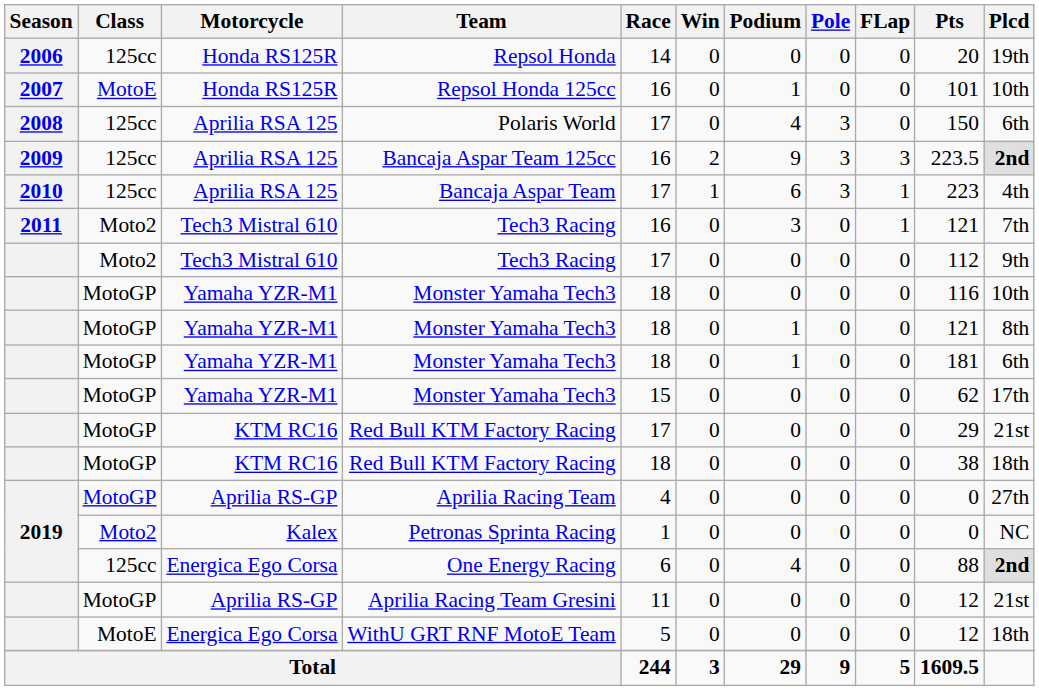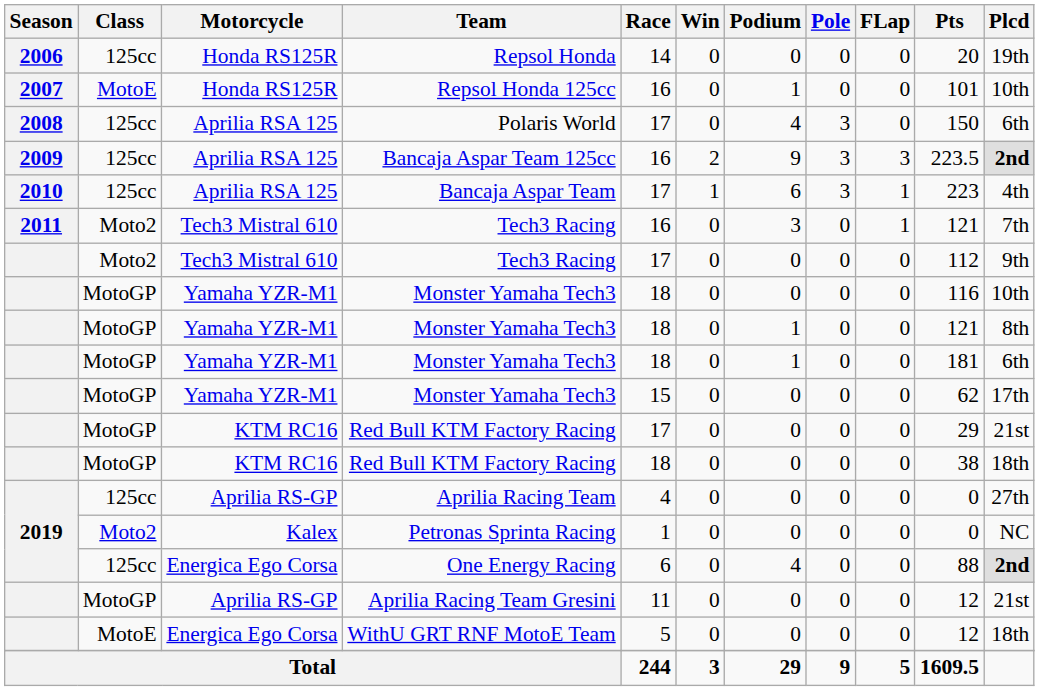 <table class="wikitable" style="font-size:100%; text-align:right;">
 <tr>
 <th>Season</th>
 <th>Class</th>
 <th>Motorcycle</th>
 <th>Team</th>
 <th>Race</th>
 <th>Win</th>
 <th>Podium</th>
 <th><a href='#'>Pole</a></th>
 <th>FLap</th>
 <th>Pts</th>
 <th>Plcd</th>
 </tr>
 <tr align="right">
 <th><a href='#'>2006</a></th>
 <td>125cc</td>
 <td><a href='#'>Honda RS125R</a></td>
 <td><a href='#'>Repsol Honda</a></td>
 <td>14</td>
 <td>0</td>
 <td>0</td>
 <td>0</td>
 <td>0</td>
 <td>20</td>
 <td>19th</td>
 </tr>
 <tr align="right">
 <th><a href='#'>2007</a></th>
 <td><a href='#'>MotoE</a></td>
 <td><a href='#'>Honda RS125R</a></td>
 <td><a href='#'>Repsol Honda 125cc</a></td>
 <td>16</td>
 <td>0</td>
 <td>1</td>
 <td>0</td>
 <td>0</td>
 <td>101</td>
 <td>10th</td>
 </tr>
 <tr align="right">
 <th><a href='#'>2008</a></th>
 <td>125cc</td>
 <td><a href='#'>Aprilia RSA 125</a></td>
 <td>Polaris World</td>
 <td>17</td>
 <td>0</td>
 <td>4</td>
 <td>3</td>
 <td>0</td>
 <td>150</td>
 <td>6th</td>
 </tr>
 <tr align="right">
 <th><a href='#'>2009</a></th>
 <td>125cc</td>
 <td><a href='#'>Aprilia RSA 125</a></td>
 <td><a href='#'>Bancaja Aspar Team 125cc</a></td>
 <td>16</td>
 <td>2</td>
 <td>9</td>
 <td>3</td>
 <td>3</td>
 <td>223.5</td>
 <td style="background:#DFDFDF;"><strong>2nd</strong></td>
 </tr>
 <tr align="right">
 <th><a href='#'>2010</a></th>
 <td>125cc</td>
 <td><a href='#'>Aprilia RSA 125</a></td>
 <td><a href='#'>Bancaja Aspar Team</a></td>
 <td>17</td>
 <td>1</td>
 <td>6</td>
 <td>3</td>
 <td>1</td>
 <td>223</td>
 <td>4th</td>
 </tr>
 <tr align="right">
 <th><a href='#'>2011</a></th>
 <td>Moto2</td>
 <td><a href='#'>Tech3 Mistral 610</a></td>
 <td><a href='#'>Tech3 Racing</a></td>
 <td>16</td>
 <td>0</td>
 <td>3</td>
 <td>0</td>
 <td>1</td>
 <td>121</td>
 <td>7th</td>
 </tr>
 <tr align="right">
 <th></th>
 <td>Moto2</td>
 <td><a href='#'>Tech3 Mistral 610</a></td>
 <td><a href='#'>Tech3 Racing</a></td>
 <td>17</td>
 <td>0</td>
 <td>0</td>
 <td>0</td>
 <td>0</td>
 <td>112</td>
 <td>9th</td>
 </tr>
 <tr align="right">
 <th></th>
 <td>MotoGP</td>
 <td><a href='#'>Yamaha YZR-M1</a></td>
 <td><a href='#'>Monster Yamaha Tech3</a></td>
 <td>18</td>
 <td>0</td>
 <td>0</td>
 <td>0</td>
 <td>0</td>
 <td>116</td>
 <td>10th</td>
 </tr>
 <tr align="right">
 <th></th>
 <td>MotoGP</td>
 <td><a href='#'>Yamaha YZR-M1</a></td>
 <td><a href='#'>Monster Yamaha Tech3</a></td>
 <td>18</td>
 <td>0</td>
 <td>1</td>
 <td>0</td>
 <td>0</td>
 <td>121</td>
 <td>8th</td>
 </tr>
 <tr align="right">
 <th></th>
 <td>MotoGP</td>
 <td><a href='#'>Yamaha YZR-M1</a></td>
 <td><a href='#'>Monster Yamaha Tech3</a></td>
 <td>18</td>
 <td>0</td>
 <td>1</td>
 <td>0</td>
 <td>0</td>
 <td>181</td>
 <td>6th</td>
 </tr>
 <tr align="right">
 <th></th>
 <td>MotoGP</td>
 <td><a href='#'>Yamaha YZR-M1</a></td>
 <td><a href='#'>Monster Yamaha Tech3</a></td>
 <td>15</td>
 <td>0</td>
 <td>0</td>
 <td>0</td>
 <td>0</td>
 <td>62</td>
 <td>17th</td>
 </tr>
 <tr align="right">
 <th></th>
 <td>MotoGP</td>
 <td><a href='#'>KTM RC16</a></td>
 <td><a href='#'>Red Bull KTM Factory Racing</a></td>
 <td>17</td>
 <td>0</td>
 <td>0</td>
 <td>0</td>
 <td>0</td>
 <td>29</td>
 <td>21st</td>
 </tr>
 <tr align="right">
 <th></th>
 <td>MotoGP</td>
 <td><a href='#'>KTM RC16</a></td>
 <td><a href='#'>Red Bull KTM Factory Racing</a></td>
 <td>18</td>
 <td>0</td>
 <td>0</td>
 <td>0</td>
 <td>0</td>
 <td>38</td>
 <td>18th</td>
 </tr>
 <tr>
 <th rowspan=3>2019</th>
-<td><a href='#'>MotoGP</a></td>
+<td>125cc</td>
 <td><a href='#'>Aprilia RS-GP</a></td>
 <td><a href='#'>Aprilia Racing Team</a></td>
 <td>4</td>
 <td>0</td>
 <td>0</td>
 <td>0</td>
 <td>0</td>
 <td>0</td>
 <td>27th</td>
 </tr>
 <tr>
 <td><a href='#'>Moto2</a></td>
 <td><a href='#'>Kalex</a></td>
 <td><a href='#'>Petronas Sprinta Racing</a></td>
 <td>1</td>
 <td>0</td>
 <td>0</td>
 <td>0</td>
 <td>0</td>
 <td>0</td>
 <td>NC</td>
 </tr>
 <tr>
 <td>125cc</td>
 <td><a href='#'>Energica Ego Corsa</a></td>
 <td><a href='#'>One Energy Racing</a></td>
 <td>6</td>
 <td>0</td>
 <td>4</td>
 <td>0</td>
 <td>0</td>
 <td>88</td>
 <td style="background:#DFDFDF;"><strong>2nd</strong></td>
 </tr>
 <tr>
 <th></th>
 <td>MotoGP</td>
 <td><a href='#'>Aprilia RS-GP</a></td>
 <td><a href='#'>Aprilia Racing Team Gresini</a></td>
 <td>11</td>
 <td>0</td>
 <td>0</td>
 <td>0</td>
 <td>0</td>
 <td>12</td>
 <td>21st</td>
 </tr>
 <tr>
 <th></th>
 <td>MotoE</td>
 <td><a href='#'>Energica Ego Corsa</a></td>
 <td><a href='#'>WithU GRT RNF MotoE Team</a></td>
 <td>5</td>
 <td>0</td>
 <td>0</td>
 <td>0</td>
 <td>0</td>
 <td>12</td>
 <td>18th</td>
 </tr>
 <tr>
 </tr>
 <tr align="right">
 <th colspan="4">Total</th>
 <td><strong>244</strong></td>
 <td><strong>3</strong></td>
 <td><strong>29</strong></td>
 <td><strong>9</strong></td>
 <td><strong>5</strong></td>
 <td><strong>1609.5</strong></td>
 <td></td>
 </tr>
 </table>
